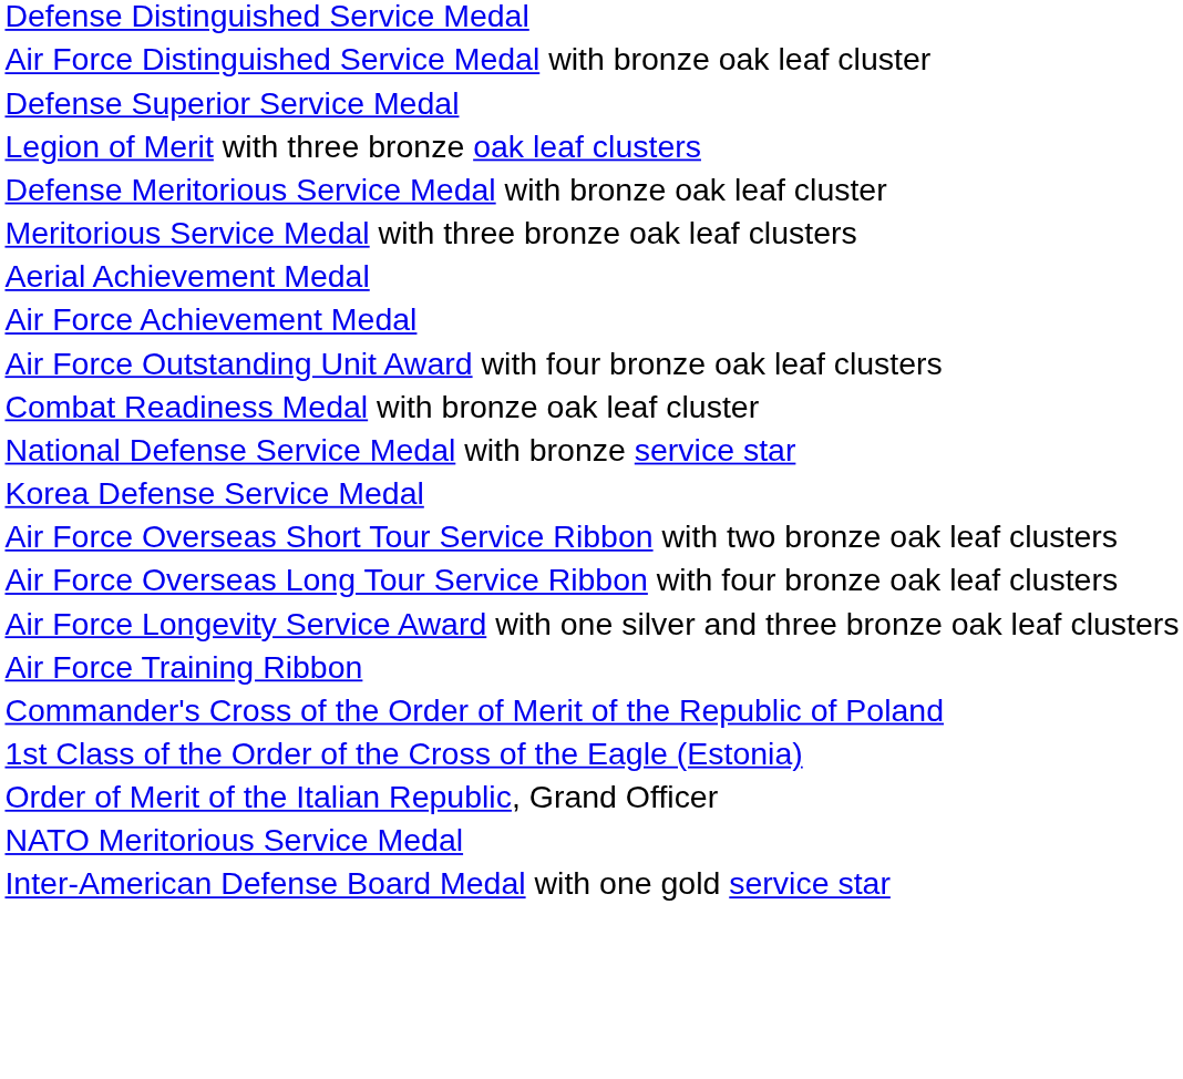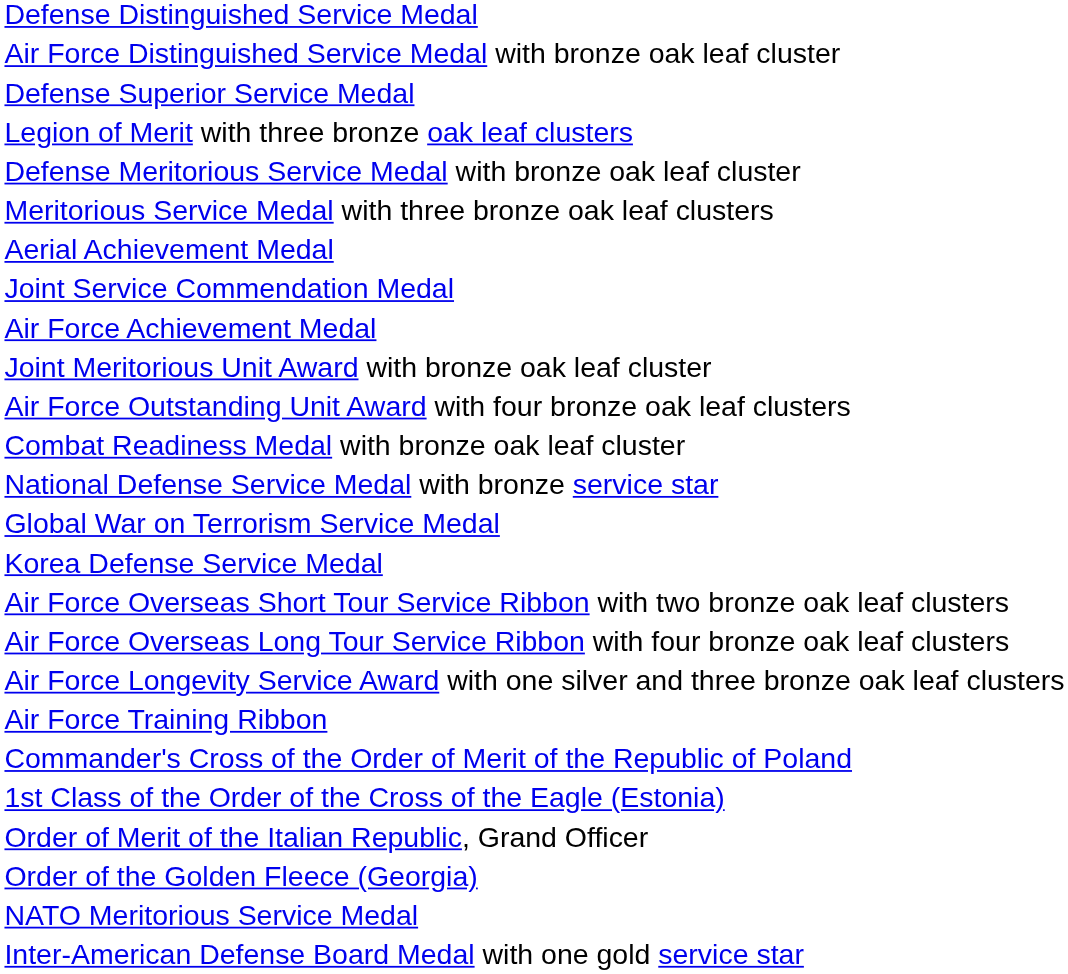 <table>
 <tr>
 <td></td>
 <td><a href='#'>Defense Distinguished Service Medal</a></td>
 </tr>
 <tr>
 <td></td>
 <td><a href='#'>Air Force Distinguished Service Medal</a> with bronze oak leaf cluster</td>
 </tr>
 <tr>
 <td></td>
 <td><a href='#'>Defense Superior Service Medal</a></td>
 </tr>
 <tr>
 <td></td>
 <td><a href='#'>Legion of Merit</a> with three bronze <a href='#'>oak leaf clusters</a></td>
 </tr>
 <tr>
 <td></td>
 <td><a href='#'>Defense Meritorious Service Medal</a> with bronze oak leaf cluster</td>
 </tr>
 <tr>
 <td></td>
 <td><a href='#'>Meritorious Service Medal</a> with three bronze oak leaf clusters</td>
 </tr>
 <tr>
 <td></td>
 <td><a href='#'>Aerial Achievement Medal</a></td>
 </tr>
 <tr>
 <td></td>
+<td><a href='#'>Joint Service Commendation Medal</a></td>
+</tr>
+<tr>
+<td></td>
 <td><a href='#'>Air Force Achievement Medal</a></td>
+</tr>
+<tr>
+<td></td>
+<td><a href='#'>Joint Meritorious Unit Award</a> with bronze oak leaf cluster</td>
 </tr>
 <tr>
 <td></td>
 <td><a href='#'>Air Force Outstanding Unit Award</a> with four bronze oak leaf clusters</td>
 </tr>
 <tr>
 <td></td>
 <td><a href='#'>Combat Readiness Medal</a> with bronze oak leaf cluster</td>
 </tr>
 <tr>
 <td></td>
 <td><a href='#'>National Defense Service Medal</a> with bronze <a href='#'>service star</a></td>
+</tr>
+<tr>
+<td></td>
+<td><a href='#'>Global War on Terrorism Service Medal</a></td>
 </tr>
 <tr>
 <td></td>
 <td><a href='#'>Korea Defense Service Medal</a></td>
 </tr>
 <tr>
 <td></td>
 <td><a href='#'>Air Force Overseas Short Tour Service Ribbon</a> with two bronze oak leaf clusters</td>
 </tr>
 <tr>
 <td></td>
 <td><a href='#'>Air Force Overseas Long Tour Service Ribbon</a> with four bronze oak leaf clusters</td>
 </tr>
 <tr>
 <td></td>
 <td><a href='#'>Air Force Longevity Service Award</a> with one silver and three bronze oak leaf clusters</td>
 </tr>
 <tr>
 <td></td>
 <td><a href='#'>Air Force Training Ribbon</a></td>
 </tr>
 <tr>
 <td></td>
 <td><a href='#'>Commander's Cross of the Order of Merit of the Republic of Poland</a></td>
 </tr>
 <tr>
 <td></td>
 <td><a href='#'>1st Class of the Order of the Cross of the Eagle (Estonia)</a></td>
 </tr>
 <tr>
 <td></td>
 <td><a href='#'>Order of Merit of the Italian Republic</a>, Grand Officer</td>
 </tr>
 <tr>
 <td></td>
+<td><a href='#'>Order of the Golden Fleece (Georgia)</a></td>
+</tr>
+<tr>
+<td></td>
 <td><a href='#'>NATO Meritorious Service Medal</a></td>
 </tr>
 <tr>
 <td><span></span></td>
 <td><a href='#'>Inter-American Defense Board Medal</a> with one gold <a href='#'>service star</a></td>
 </tr>
 </table>
